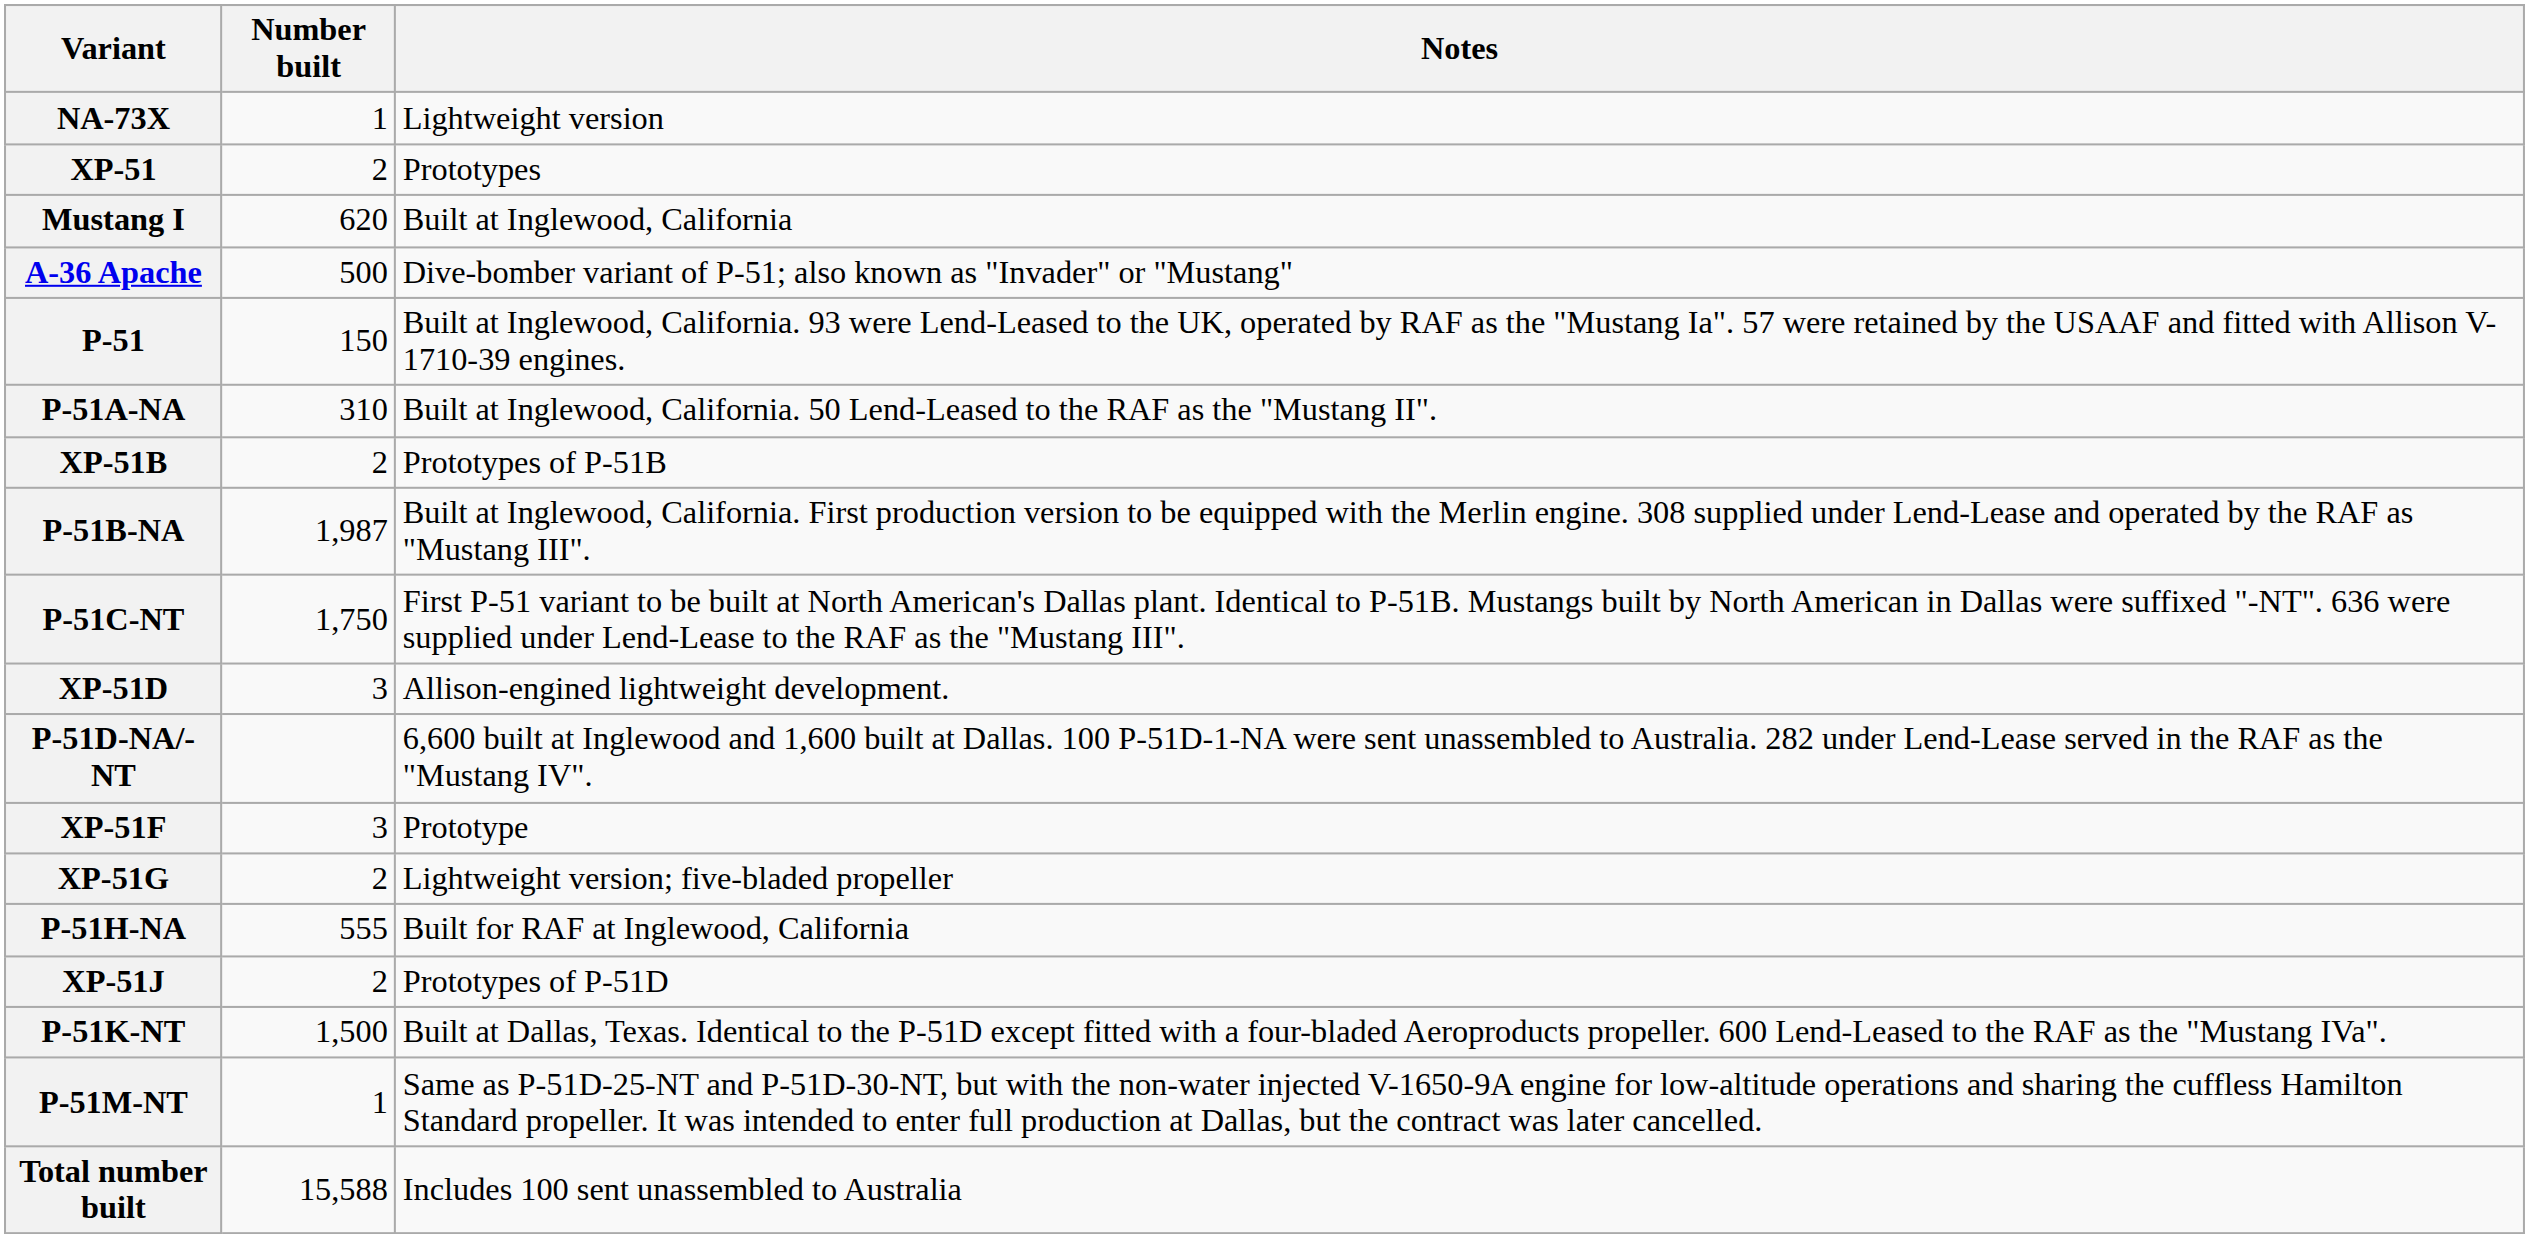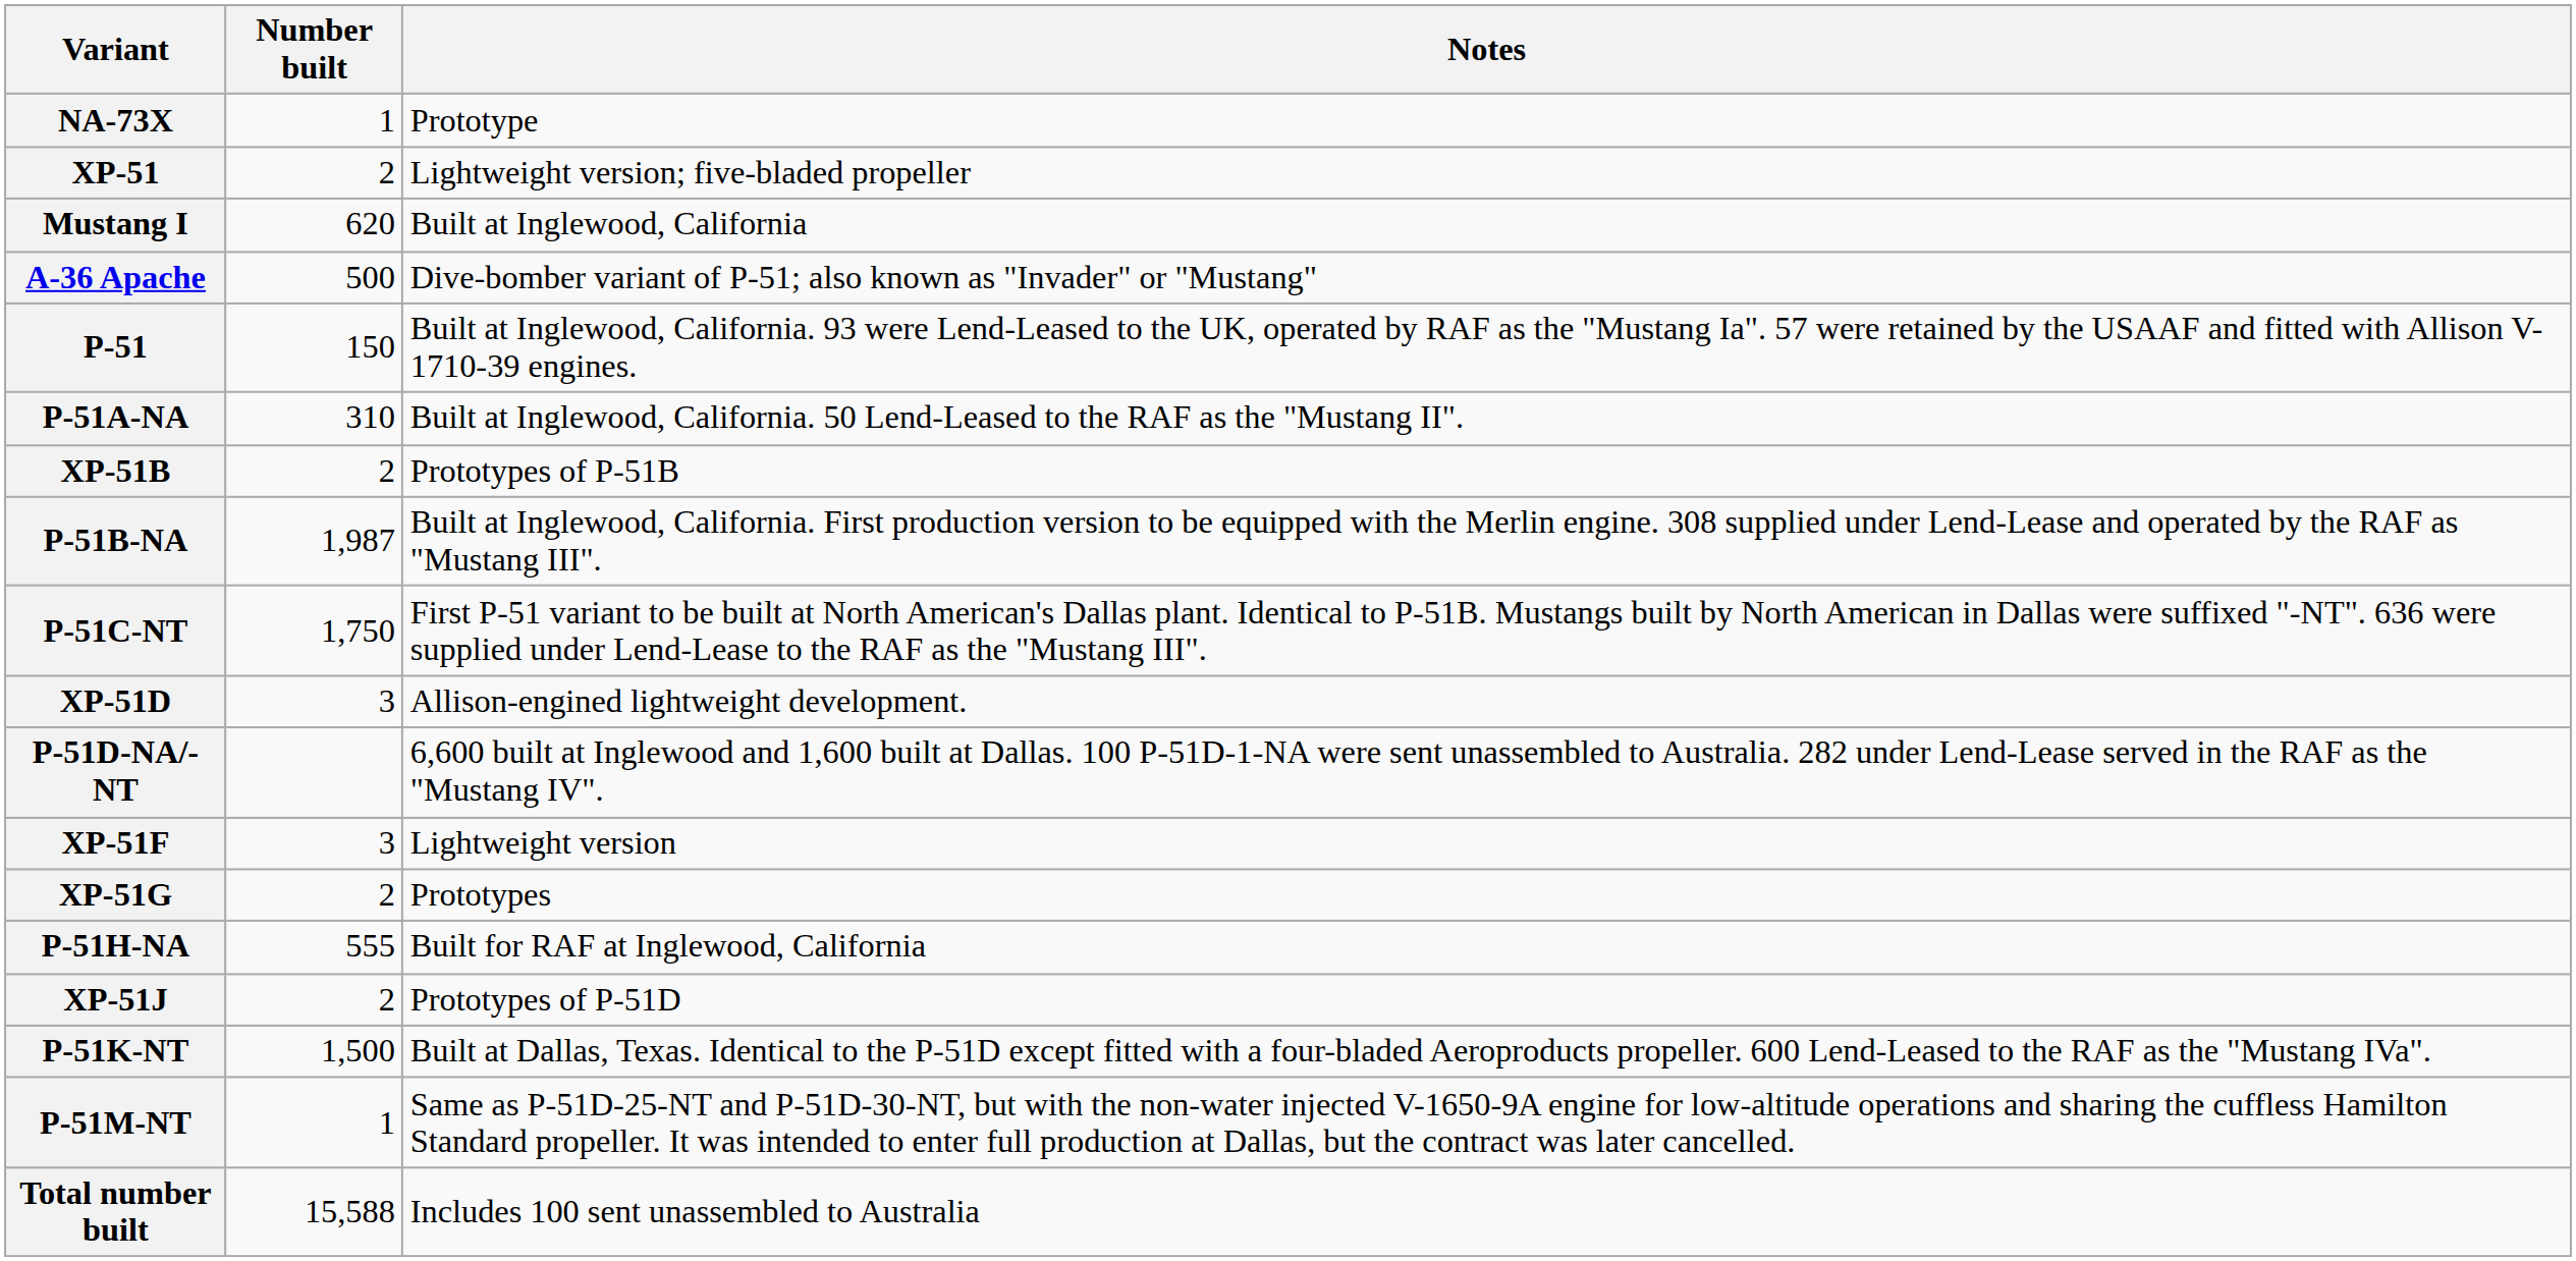 <table class="wikitable sortable plainrowheaders" style="vertical-align: top;">
 <tr>
 </tr>
 <tr>
 <th scope="col" style=width:100px;>Variant</th>
 <th scope="col">Number built</th>
 <th scope="col" class="unsortable">Notes</th>
 </tr>
 <tr>
 <th scope="row">NA-73X</th>
 <td style="text-align: right">1</td>
-<td>Lightweight version</td>
+<td>Prototype</td>
 </tr>
 <tr>
 <th scope="row">XP-51</th>
 <td style="text-align: right">2</td>
-<td>Prototypes</td>
+<td>Lightweight version; five-bladed propeller</td>
 </tr>
 <tr>
 <th scope="row">Mustang I</th>
 <td style="text-align: right">620</td>
 <td>Built at Inglewood, California</td>
 </tr>
 <tr>
 <th scope="row"><a href='#'>A-36 Apache</a></th>
 <td style="text-align: right">500</td>
 <td>Dive-bomber variant of P-51; also known as "Invader" or "Mustang"</td>
 </tr>
 <tr>
 <th scope="row">P-51</th>
 <td style="text-align: right">150</td>
 <td>Built at Inglewood, California. 93 were Lend-Leased to the UK, operated by RAF as the "Mustang Ia". 57 were retained by the USAAF and fitted with Allison V-1710-39 engines.</td>
 </tr>
 <tr style="vertical-align:top">
 <th scope="row">P-51A-NA</th>
 <td style="text-align: right">310</td>
 <td>Built at Inglewood, California. 50 Lend-Leased to the RAF as the "Mustang II".</td>
 </tr>
 <tr>
 <th scope="row">XP-51B</th>
 <td style="text-align: right">2</td>
 <td>Prototypes of P-51B</td>
 </tr>
 <tr>
 <th scope="row">P-51B-NA</th>
 <td style="text-align: right">1,987</td>
 <td>Built at Inglewood, California. First production version to be equipped with the Merlin engine. 308 supplied under Lend-Lease and operated by the RAF as "Mustang III".</td>
 </tr>
 <tr>
 <th scope="row">P-51C-NT</th>
 <td style="text-align: right">1,750</td>
 <td>First P-51 variant to be built at North American's Dallas plant. Identical to P-51B. Mustangs built by North American in Dallas were suffixed "-NT". 636 were supplied under Lend-Lease to the RAF as the "Mustang III".</td>
 </tr>
 <tr>
 <th scope="row">XP-51D</th>
 <td style="text-align: right">3</td>
 <td>Allison-engined lightweight development.</td>
 </tr>
 <tr>
 <th scope="row">P-51D-NA/-NT</th>
 <td style="text-align: right"></td>
 <td>6,600 built at Inglewood and 1,600 built at Dallas. 100 P-51D-1-NA were sent unassembled to Australia. 282 under Lend-Lease served in the RAF as the "Mustang IV".</td>
 </tr>
 <tr>
 <th scope="row">XP-51F</th>
 <td style="text-align: right">3</td>
-<td>Prototype</td>
+<td>Lightweight version</td>
 </tr>
 <tr>
 <th scope="row">XP-51G</th>
 <td style="text-align: right">2</td>
-<td>Lightweight version; five-bladed propeller</td>
+<td>Prototypes</td>
 </tr>
 <tr>
 <th scope="row">P-51H-NA</th>
 <td style="text-align: right">555</td>
 <td>Built for RAF at Inglewood, California</td>
 </tr>
 <tr>
 <th scope="row">XP-51J</th>
 <td style="text-align: right">2</td>
 <td>Prototypes of P-51D</td>
 </tr>
 <tr>
 <th scope="row">P-51K-NT</th>
 <td style="text-align: right">1,500</td>
 <td>Built at Dallas, Texas. Identical to the P-51D except fitted with a four-bladed Aeroproducts propeller. 600 Lend-Leased to the RAF as the "Mustang IVa".</td>
 </tr>
 <tr>
 <th scope="row">P-51M-NT</th>
 <td style="text-align: right">1</td>
 <td>Same as P-51D-25-NT and P-51D-30-NT, but with the non-water injected V-1650-9A engine for low-altitude operations and sharing the cuffless Hamilton Standard propeller. It was intended to enter full production at Dallas, but the contract was later cancelled.</td>
 </tr>
 <tr class="sortbottom">
 <th scope="row">Total number built</th>
 <td style="text-align: right">15,588</td>
 <td>Includes 100 sent unassembled to Australia</td>
 </tr>
 </table>
